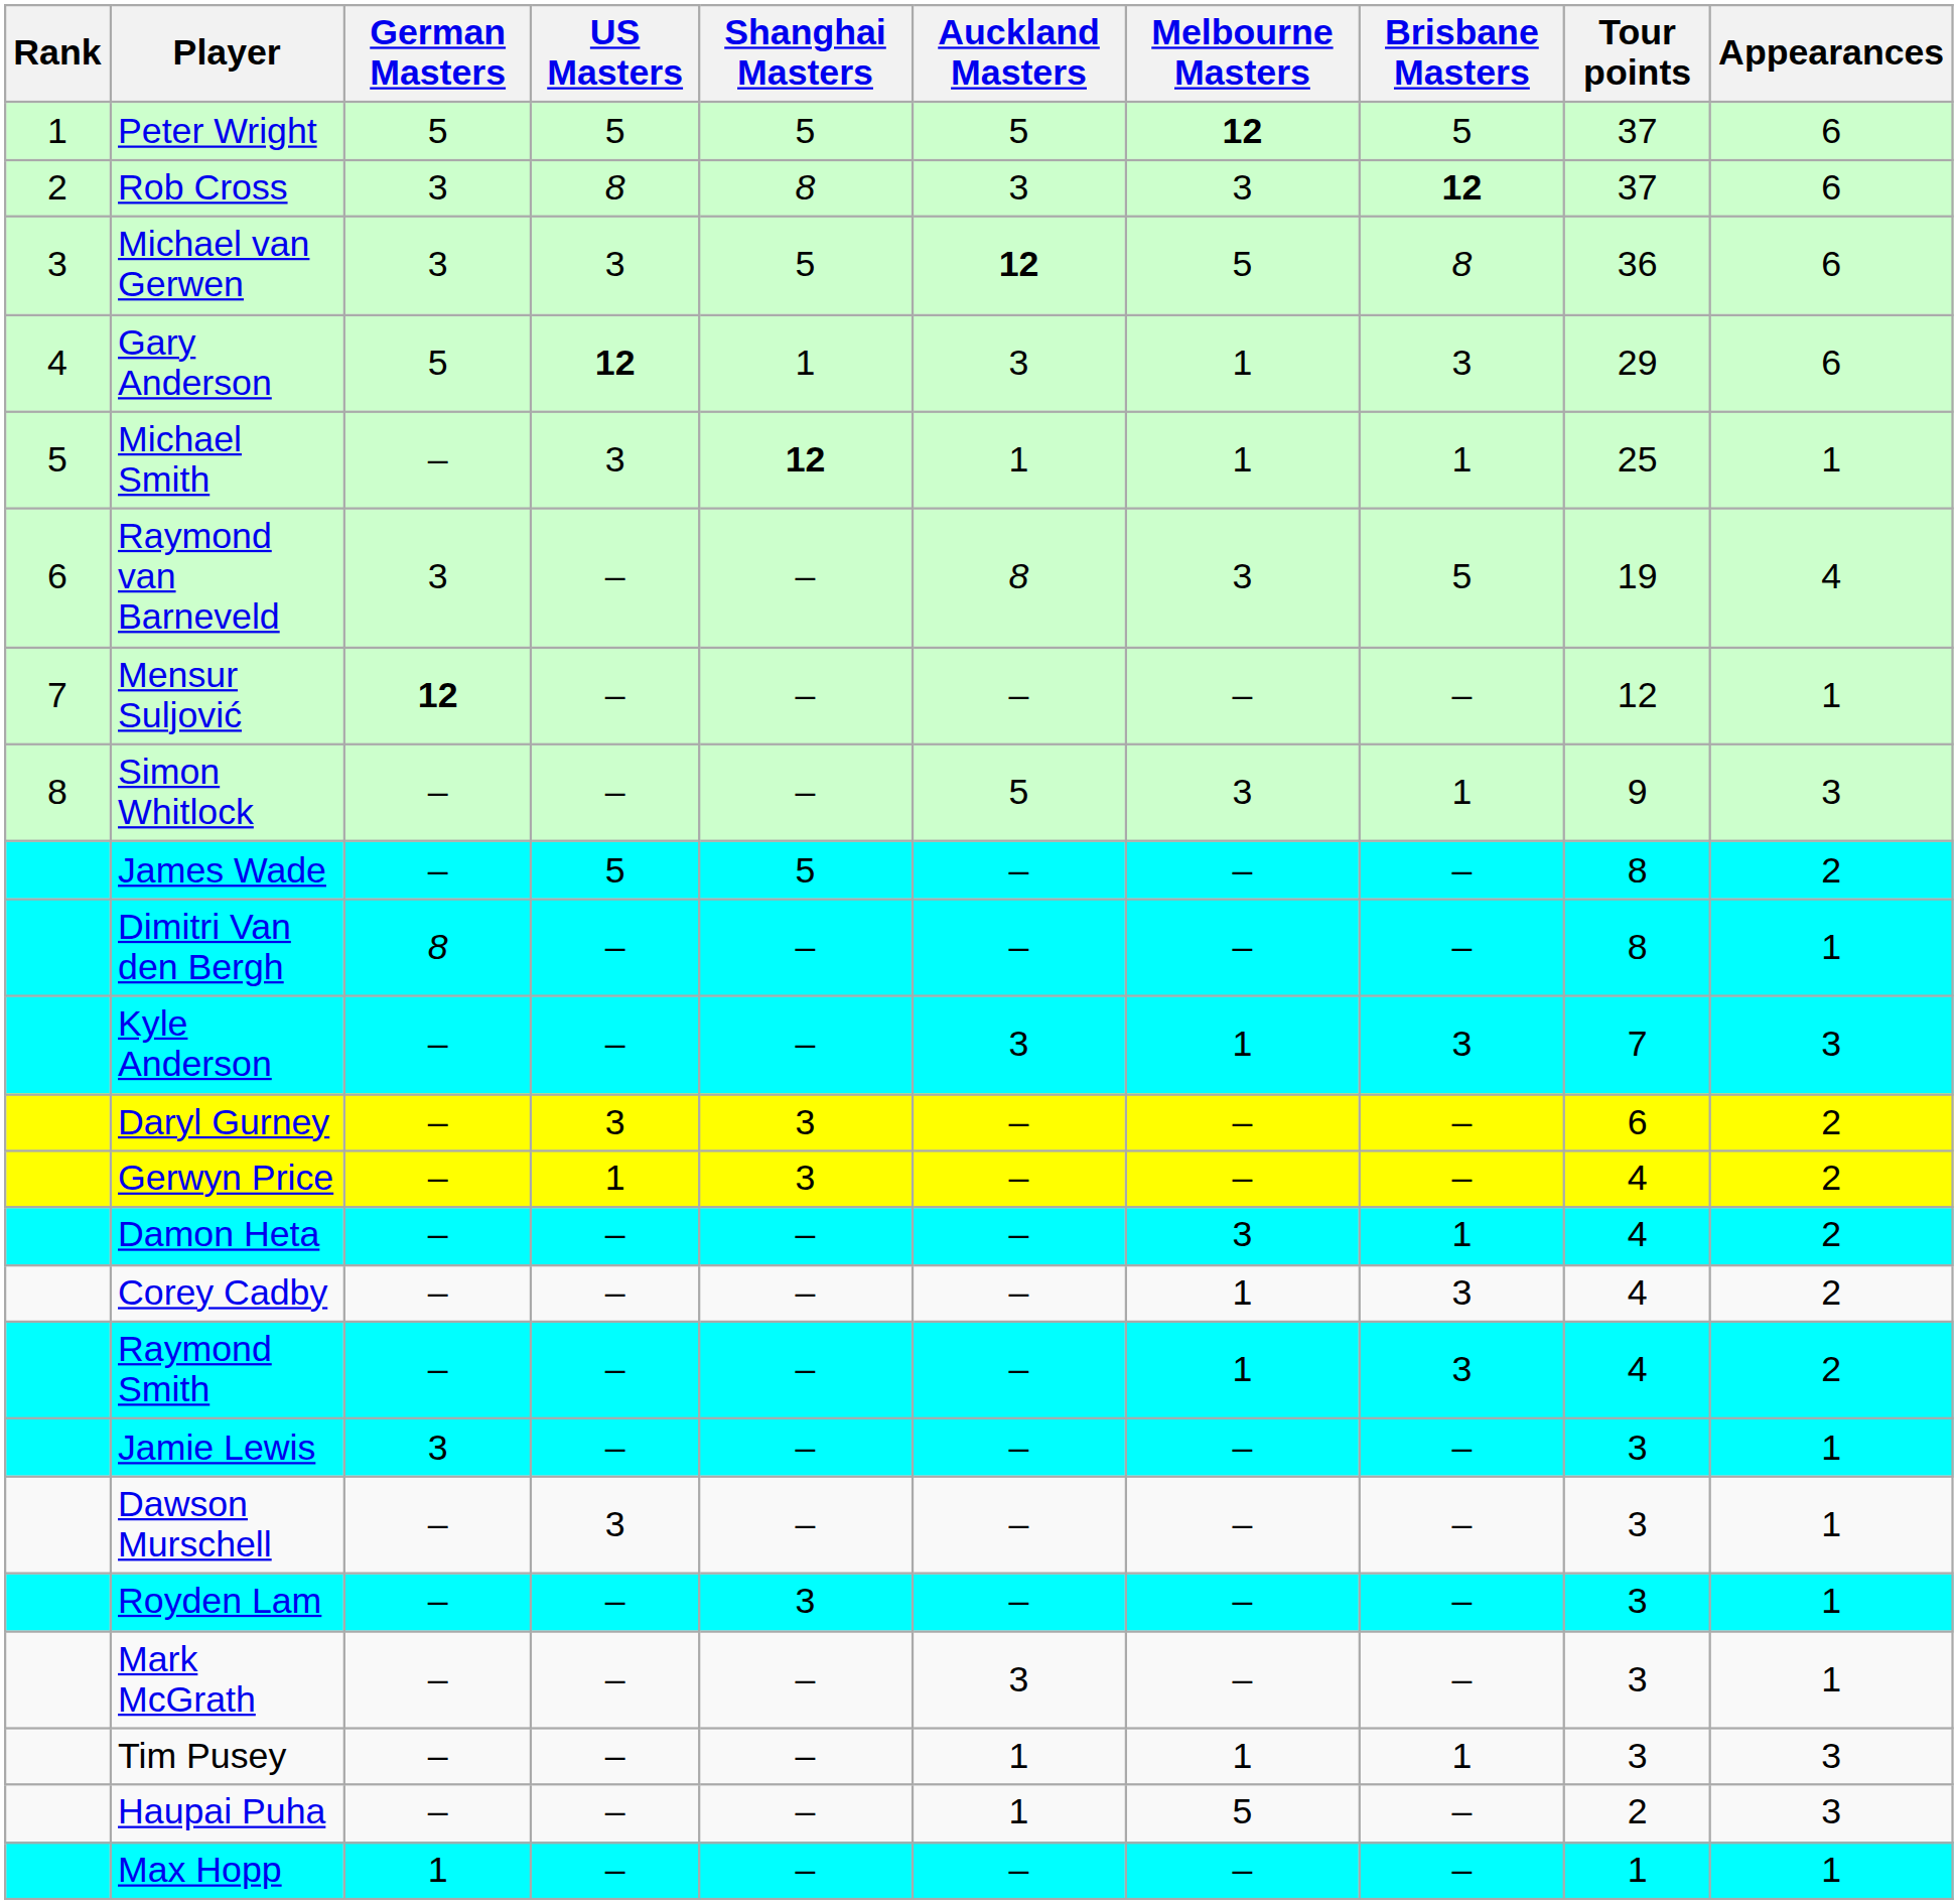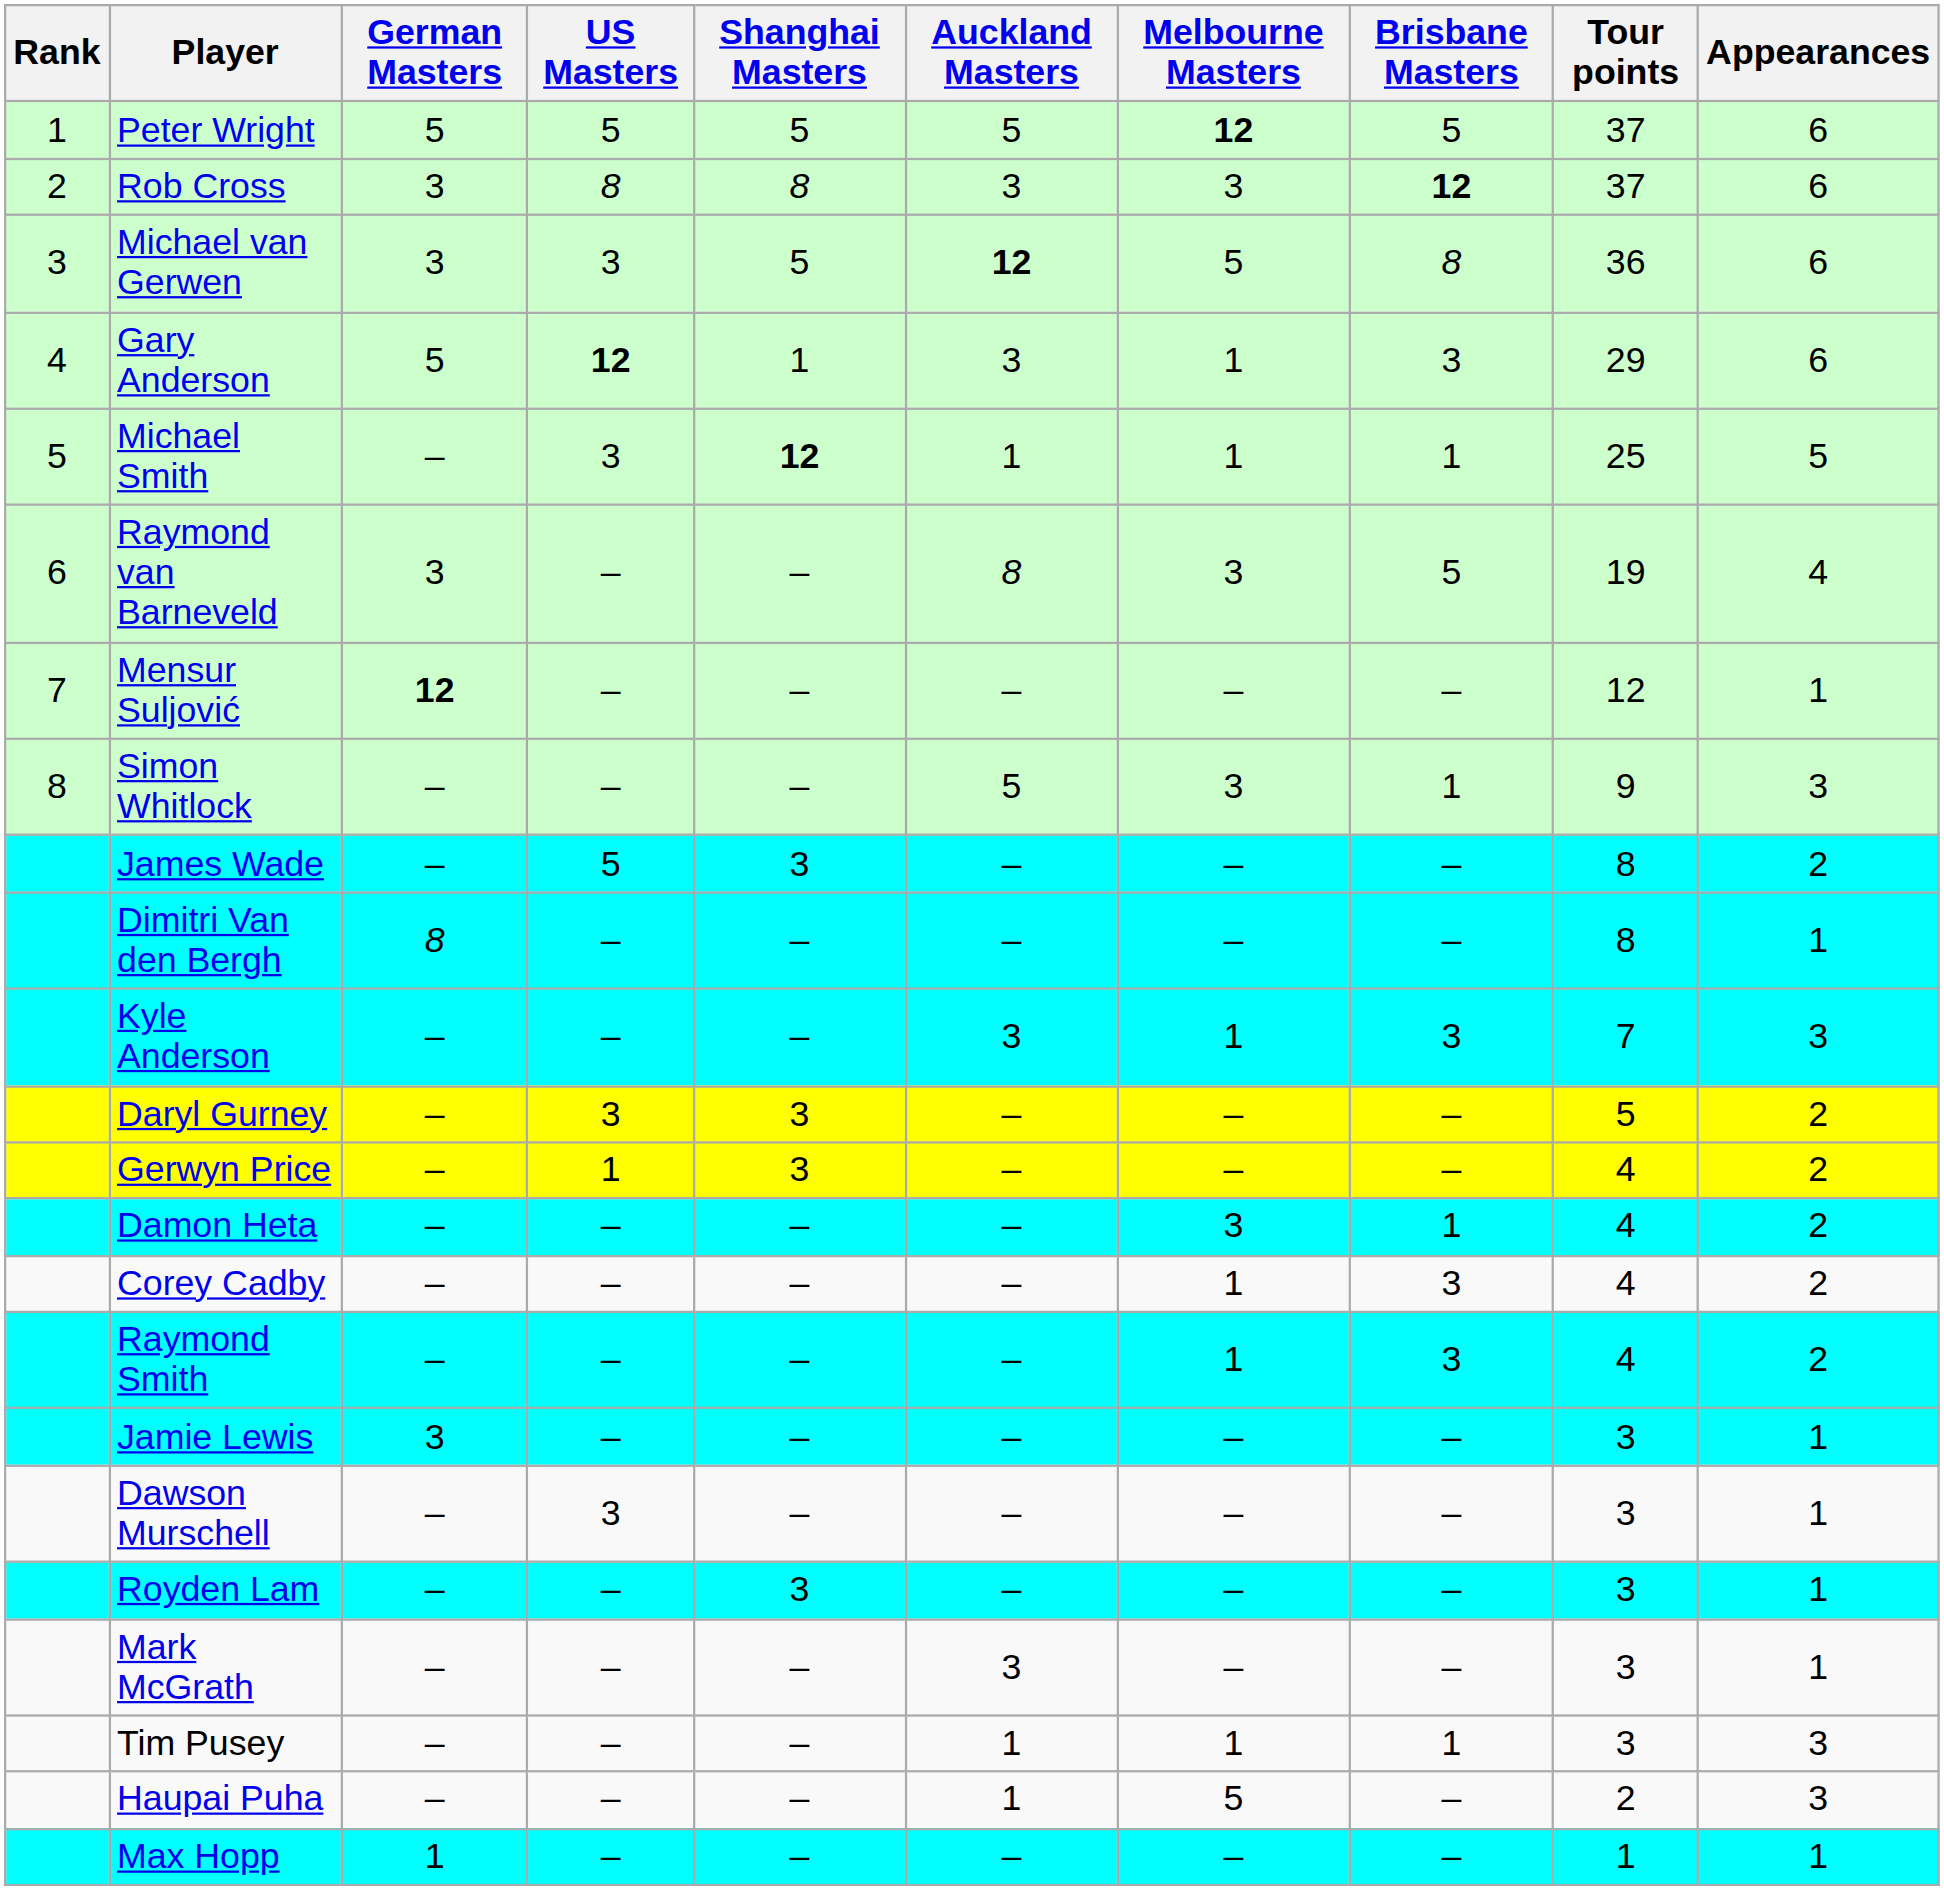 <table class="wikitable sortable">
 <tr>
 <th>Rank</th>
 <th>Player</th>
 <th><a href='#'>German Masters</a></th>
 <th><a href='#'>US Masters</a></th>
 <th><a href='#'>Shanghai Masters</a></th>
 <th><a href='#'>Auckland Masters</a></th>
 <th><a href='#'>Melbourne Masters</a></th>
 <th><a href='#'>Brisbane Masters</a></th>
 <th>Tour points</th>
 <th>Appearances</th>
 </tr>
 <tr style="background:#ccffcc;">
 <td style="text-align:center;">1</td>
 <td> <a href='#'>Peter Wright</a></td>
 <td style="text-align:center;">5</td>
 <td style="text-align:center;">5</td>
 <td style="text-align:center;">5</td>
 <td style="text-align:center;">5</td>
 <td style="text-align:center;"><strong>12</strong></td>
 <td style="text-align:center;">5</td>
 <td style="text-align:center;">37</td>
 <td style="text-align:center;">6</td>
 </tr>
 <tr style="background:#ccffcc;">
 <td style="text-align:center;">2</td>
 <td> <a href='#'>Rob Cross</a></td>
 <td style="text-align:center;">3</td>
 <td style="text-align:center;"><em>8</em></td>
 <td style="text-align:center;"><em>8</em></td>
 <td style="text-align:center;">3</td>
 <td style="text-align:center;">3</td>
 <td style="text-align:center;"><strong>12</strong></td>
 <td style="text-align:center;">37</td>
 <td style="text-align:center;">6</td>
 </tr>
 <tr style="background:#ccffcc;">
 <td style="text-align:center;">3</td>
 <td> <a href='#'>Michael van Gerwen</a></td>
 <td style="text-align:center;">3</td>
 <td style="text-align:center;">3</td>
 <td style="text-align:center;">5</td>
 <td style="text-align:center;"><strong>12</strong></td>
 <td style="text-align:center;">5</td>
 <td style="text-align:center;"><em>8</em></td>
 <td style="text-align:center;">36</td>
 <td style="text-align:center;">6</td>
 </tr>
 <tr style="background:#ccffcc;">
 <td style="text-align:center;">4</td>
 <td> <a href='#'>Gary Anderson</a></td>
 <td style="text-align:center;">5</td>
 <td style="text-align:center;"><strong>12</strong></td>
 <td style="text-align:center;">1</td>
 <td style="text-align:center;">3</td>
 <td style="text-align:center;">1</td>
 <td style="text-align:center;">3</td>
 <td style="text-align:center;">29</td>
 <td style="text-align:center;">6</td>
 </tr>
 <tr style="background:#ccffcc;">
 <td style="text-align:center;">5</td>
 <td> <a href='#'>Michael Smith</a></td>
 <td style="text-align:center;">–</td>
 <td style="text-align:center;">3</td>
 <td style="text-align:center;"><strong>12</strong></td>
 <td style="text-align:center;">1</td>
 <td style="text-align:center;">1</td>
 <td style="text-align:center;">1</td>
 <td style="text-align:center;">25</td>
-<td style="text-align:center;">1</td>
+<td style="text-align:center;">5</td>
 </tr>
 <tr style="background:#ccffcc;">
 <td style="text-align:center;">6</td>
 <td> <a href='#'>Raymond van Barneveld</a></td>
 <td style="text-align:center;">3</td>
 <td style="text-align:center;">–</td>
 <td style="text-align:center;">–</td>
 <td style="text-align:center;"><em>8</em></td>
 <td style="text-align:center;">3</td>
 <td style="text-align:center;">5</td>
 <td style="text-align:center;">19</td>
 <td style="text-align:center;">4</td>
 </tr>
 <tr style="background:#ccffcc;">
 <td style="text-align:center;">7</td>
 <td> <a href='#'>Mensur Suljović</a></td>
 <td style="text-align:center;"><strong>12</strong></td>
 <td style="text-align:center;">–</td>
 <td style="text-align:center;">–</td>
 <td style="text-align:center;">–</td>
 <td style="text-align:center;">–</td>
 <td style="text-align:center;">–</td>
 <td style="text-align:center;">12</td>
 <td style="text-align:center;">1</td>
 </tr>
 <tr style="background:#ccffcc;">
 <td style="text-align:center;">8</td>
 <td> <a href='#'>Simon Whitlock</a></td>
 <td style="text-align:center;">–</td>
 <td style="text-align:center;">–</td>
 <td style="text-align:center;">–</td>
 <td style="text-align:center;">5</td>
 <td style="text-align:center;">3</td>
 <td style="text-align:center;">1</td>
 <td style="text-align:center;">9</td>
 <td style="text-align:center;">3</td>
 </tr>
 <tr style="background:#00FFFF;">
 <td style="text-align:center;"></td>
 <td> <a href='#'>James Wade</a></td>
 <td style="text-align:center;">–</td>
 <td style="text-align:center;">5</td>
-<td style="text-align:center;">5</td>
+<td style="text-align:center;">3</td>
 <td style="text-align:center;">–</td>
 <td style="text-align:center;">–</td>
 <td style="text-align:center;">–</td>
 <td style="text-align:center;">8</td>
 <td style="text-align:center;">2</td>
 </tr>
 <tr style="background:#00FFFF;">
 <td style="text-align:center;"></td>
 <td> <a href='#'>Dimitri Van den Bergh</a></td>
 <td style="text-align:center;"><em>8</em></td>
 <td style="text-align:center;">–</td>
 <td style="text-align:center;">–</td>
 <td style="text-align:center;">–</td>
 <td style="text-align:center;">–</td>
 <td style="text-align:center;">–</td>
 <td style="text-align:center;">8</td>
 <td style="text-align:center;">1</td>
 </tr>
 <tr style="background:#00FFFF;">
 <td style="text-align:center;"></td>
 <td> <a href='#'>Kyle Anderson</a></td>
 <td style="text-align:center;">–</td>
 <td style="text-align:center;">–</td>
 <td style="text-align:center;">–</td>
 <td style="text-align:center;">3</td>
 <td style="text-align:center;">1</td>
 <td style="text-align:center;">3</td>
 <td style="text-align:center;">7</td>
 <td style="text-align:center;">3</td>
 </tr>
 <tr style="background:#FFFF00;">
 <td style="text-align:center;"></td>
 <td> <a href='#'>Daryl Gurney</a></td>
 <td style="text-align:center;">–</td>
 <td style="text-align:center;">3</td>
 <td style="text-align:center;">3</td>
 <td style="text-align:center;">–</td>
 <td style="text-align:center;">–</td>
 <td style="text-align:center;">–</td>
-<td style="text-align:center;">6</td>
+<td style="text-align:center;">5</td>
 <td style="text-align:center;">2</td>
 </tr>
 <tr style="background:#FFFF00;">
 <td style="text-align:center;"></td>
 <td> <a href='#'>Gerwyn Price</a></td>
 <td style="text-align:center;">–</td>
 <td style="text-align:center;">1</td>
 <td style="text-align:center;">3</td>
 <td style="text-align:center;">–</td>
 <td style="text-align:center;">–</td>
 <td style="text-align:center;">–</td>
 <td style="text-align:center;">4</td>
 <td style="text-align:center;">2</td>
 </tr>
 <tr style="background:#00FFFF;">
 <td style="text-align:center;"></td>
 <td> <a href='#'>Damon Heta</a></td>
 <td style="text-align:center;">–</td>
 <td style="text-align:center;">–</td>
 <td style="text-align:center;">–</td>
 <td style="text-align:center;">–</td>
 <td style="text-align:center;">3</td>
 <td style="text-align:center;">1</td>
 <td style="text-align:center;">4</td>
 <td style="text-align:center;">2</td>
 </tr>
 <tr>
 <td style="text-align:center;"></td>
 <td> <a href='#'>Corey Cadby</a></td>
 <td style="text-align:center;">–</td>
 <td style="text-align:center;">–</td>
 <td style="text-align:center;">–</td>
 <td style="text-align:center;">–</td>
 <td style="text-align:center;">1</td>
 <td style="text-align:center;">3</td>
 <td style="text-align:center;">4</td>
 <td style="text-align:center;">2</td>
 </tr>
 <tr style="background:#00FFFF;">
 <td style="text-align:center;"></td>
 <td> <a href='#'>Raymond Smith</a></td>
 <td style="text-align:center;">–</td>
 <td style="text-align:center;">–</td>
 <td style="text-align:center;">–</td>
 <td style="text-align:center;">–</td>
 <td style="text-align:center;">1</td>
 <td style="text-align:center;">3</td>
 <td style="text-align:center;">4</td>
 <td style="text-align:center;">2</td>
 </tr>
 <tr style="background:#00FFFF;">
 <td style="text-align:center;"></td>
 <td> <a href='#'>Jamie Lewis</a></td>
 <td style="text-align:center;">3</td>
 <td style="text-align:center;">–</td>
 <td style="text-align:center;">–</td>
 <td style="text-align:center;">–</td>
 <td style="text-align:center;">–</td>
 <td style="text-align:center;">–</td>
 <td style="text-align:center;">3</td>
 <td style="text-align:center;">1</td>
 </tr>
 <tr>
 <td style="text-align:center;"></td>
 <td> <a href='#'>Dawson Murschell</a></td>
 <td style="text-align:center;">–</td>
 <td style="text-align:center;">3</td>
 <td style="text-align:center;">–</td>
 <td style="text-align:center;">–</td>
 <td style="text-align:center;">–</td>
 <td style="text-align:center;">–</td>
 <td style="text-align:center;">3</td>
 <td style="text-align:center;">1</td>
 </tr>
 <tr style="background:#00FFFF;">
 <td style="text-align:center;"></td>
 <td> <a href='#'>Royden Lam</a></td>
 <td style="text-align:center;">–</td>
 <td style="text-align:center;">–</td>
 <td style="text-align:center;">3</td>
 <td style="text-align:center;">–</td>
 <td style="text-align:center;">–</td>
 <td style="text-align:center;">–</td>
 <td style="text-align:center;">3</td>
 <td style="text-align:center;">1</td>
 </tr>
 <tr>
 <td style="text-align:center;"></td>
 <td> <a href='#'>Mark McGrath</a></td>
 <td style="text-align:center;">–</td>
 <td style="text-align:center;">–</td>
 <td style="text-align:center;">–</td>
 <td style="text-align:center;">3</td>
 <td style="text-align:center;">–</td>
 <td style="text-align:center;">–</td>
 <td style="text-align:center;">3</td>
 <td style="text-align:center;">1</td>
 </tr>
 <tr>
 <td style="text-align:center;"></td>
 <td> Tim Pusey</td>
 <td style="text-align:center;">–</td>
 <td style="text-align:center;">–</td>
 <td style="text-align:center;">–</td>
 <td style="text-align:center;">1</td>
 <td style="text-align:center;">1</td>
 <td style="text-align:center;">1</td>
 <td style="text-align:center;">3</td>
 <td style="text-align:center;">3</td>
 </tr>
 <tr>
 <td style="text-align:center;"></td>
 <td> <a href='#'>Haupai Puha</a></td>
 <td style="text-align:center;">–</td>
 <td style="text-align:center;">–</td>
 <td style="text-align:center;">–</td>
 <td style="text-align:center;">1</td>
 <td style="text-align:center;">5</td>
 <td style="text-align:center;">–</td>
 <td style="text-align:center;">2</td>
 <td style="text-align:center;">3</td>
 </tr>
 <tr style="background:#00FFFF;">
 <td style="text-align:center;"></td>
 <td> <a href='#'>Max Hopp</a></td>
 <td style="text-align:center;">1</td>
 <td style="text-align:center;">–</td>
 <td style="text-align:center;">–</td>
 <td style="text-align:center;">–</td>
 <td style="text-align:center;">–</td>
 <td style="text-align:center;">–</td>
 <td style="text-align:center;">1</td>
 <td style="text-align:center;">1</td>
 </tr>
 </table>
